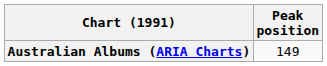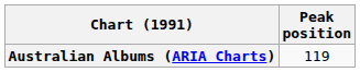 <table class="wikitable sortable plainrowheaders" style="text-align:center">
 <tr>
 <th scope="col">Chart (1991)</th>
 <th scope="col">Peak<br>position</th>
 </tr>
 <tr>
 <th scope="row">Australian Albums (<a href='#'>ARIA Charts</a>)</th>
-<td>149</td>
+<td>119</td>
 </tr>
 </table>
